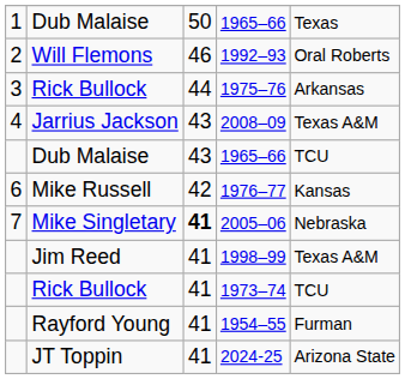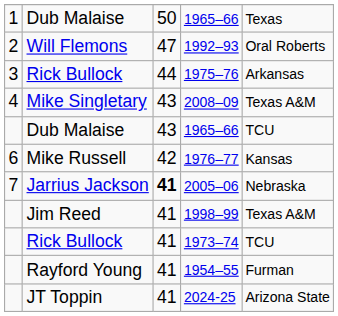 <table class="wikitable">
 <tr>
 </tr>
 <tr>
 <td>1</td>
 <td>Dub Malaise</td>
 <td>50</td>
 <td style="font-size:80%;"><a href='#'>1965–66</a></td>
 <td style="font-size:80%;">Texas</td>
 </tr>
 <tr>
 <td>2</td>
 <td><a href='#'>Will Flemons</a></td>
-<td>46</td>
+<td>47</td>
 <td style="font-size:80%;"><a href='#'>1992–93</a></td>
 <td style="font-size:80%;">Oral Roberts</td>
 </tr>
 <tr>
 <td>3</td>
 <td><a href='#'>Rick Bullock</a></td>
 <td>44</td>
 <td style="font-size:80%;"><a href='#'>1975–76</a></td>
 <td style="font-size:80%;">Arkansas</td>
 </tr>
 <tr>
 <td>4</td>
-<td><a href='#'>Jarrius Jackson</a></td>
+<td><a href='#'>Mike Singletary</a></td>
 <td>43</td>
 <td style="font-size:80%;"><a href='#'>2008–09</a></td>
 <td style="font-size:80%;">Texas A&M</td>
 </tr>
 <tr>
 <td></td>
 <td>Dub Malaise</td>
 <td>43</td>
 <td style="font-size:80%;"><a href='#'>1965–66</a></td>
 <td style="font-size:80%;">TCU</td>
 </tr>
 <tr>
 <td>6</td>
 <td>Mike Russell</td>
 <td>42</td>
 <td style="font-size:80%;"><a href='#'>1976–77</a></td>
 <td style="font-size:80%;">Kansas</td>
 </tr>
 <tr>
 <td>7</td>
-<td><a href='#'>Mike Singletary</a></td>
+<td><a href='#'>Jarrius Jackson</a></td>
 <td><strong>41</strong></td>
 <td style="font-size:80%;"><a href='#'>2005–06</a></td>
 <td style="font-size:80%;">Nebraska</td>
 </tr>
 <tr>
 <td></td>
 <td>Jim Reed</td>
 <td>41</td>
 <td style="font-size:80%;"><a href='#'>1998–99</a></td>
 <td style="font-size:80%;">Texas A&M</td>
 </tr>
 <tr>
 <td></td>
 <td><a href='#'>Rick Bullock</a></td>
 <td>41</td>
 <td style="font-size:80%;"><a href='#'>1973–74</a></td>
 <td style="font-size:80%;">TCU</td>
 </tr>
 <tr>
 <td></td>
 <td>Rayford Young</td>
 <td>41</td>
 <td style="font-size:80%;"><a href='#'>1954–55</a></td>
 <td style="font-size:80%;">Furman</td>
 </tr>
 <tr>
 <td></td>
 <td>JT Toppin</td>
 <td>41</td>
 <td style="font-size:80%;"><a href='#'>2024-25</a></td>
 <td style="font-size:80%;">Arizona State</td>
 </tr>
 </table>
